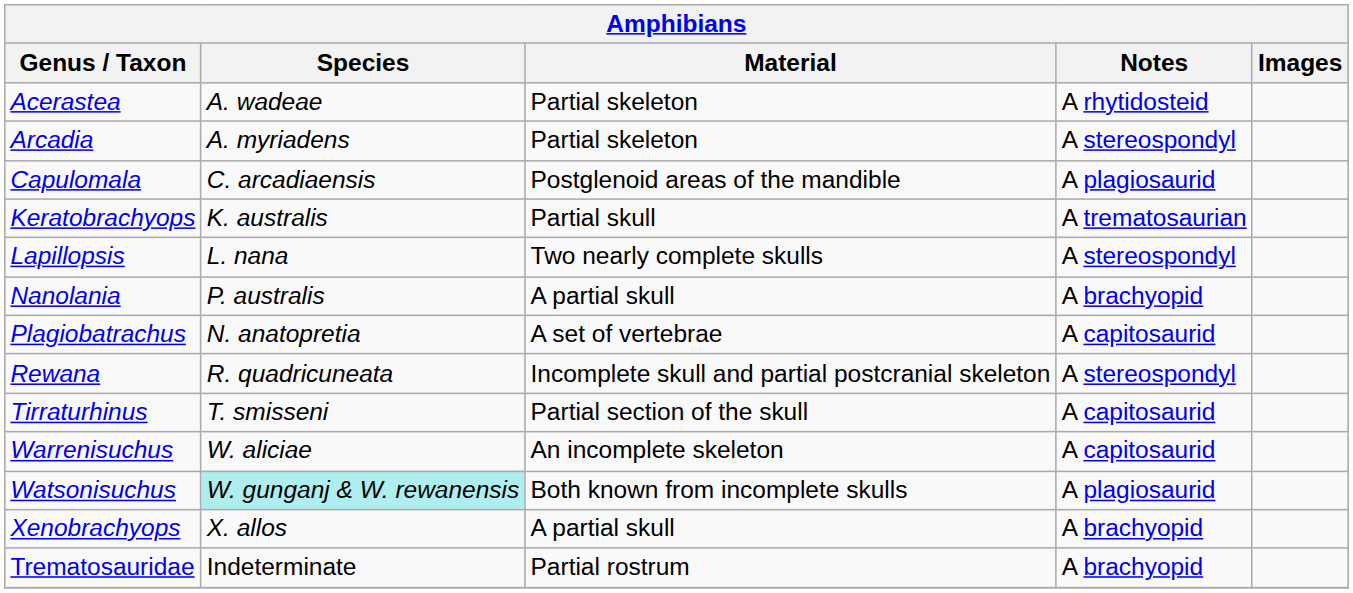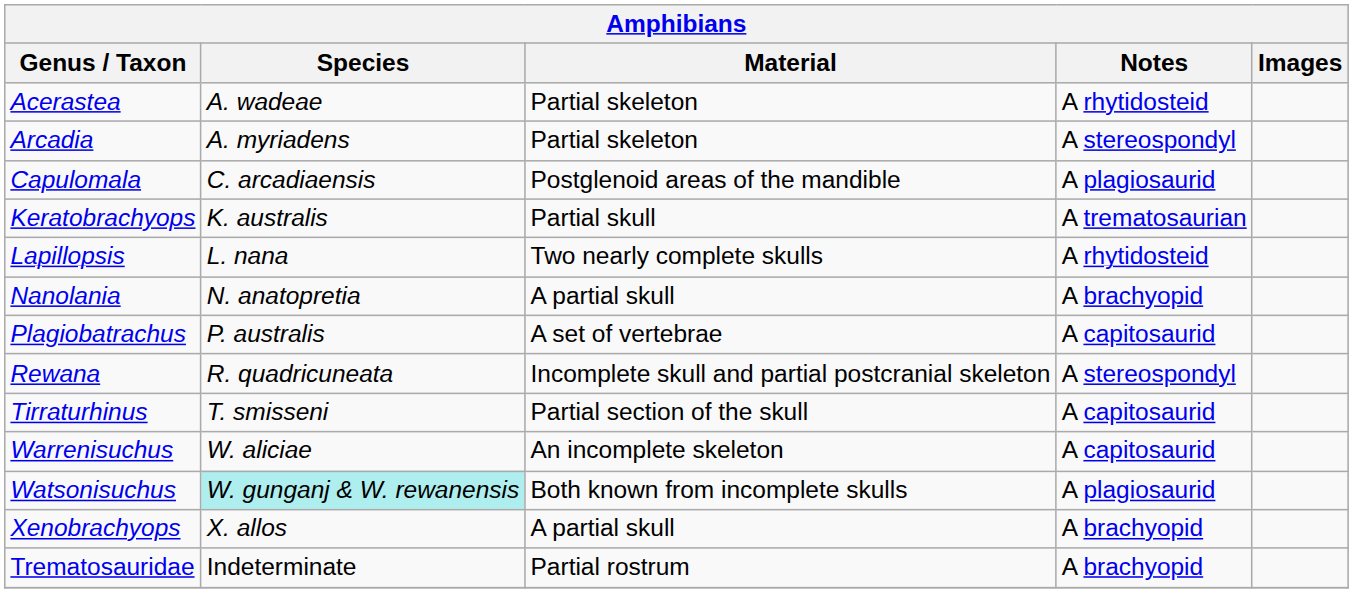 <table class="wikitable" align="center">
 <tr>
 <th colspan="5" align="center"><strong><a href='#'>Amphibians</a></strong></th>
 </tr>
 <tr>
 <th>Genus / Taxon</th>
 <th>Species</th>
 <th>Material</th>
 <th>Notes</th>
 <th>Images</th>
 </tr>
 <tr>
 <td><em><a href='#'>Acerastea</a></em></td>
 <td><em>A. wadeae</em></td>
 <td>Partial skeleton</td>
 <td>A <a href='#'>rhytidosteid</a></td>
 <td></td>
 </tr>
 <tr>
 <td><em><a href='#'>Arcadia</a></em></td>
 <td><em>A. myriadens</em></td>
 <td>Partial skeleton</td>
 <td>A <a href='#'>stereospondyl</a></td>
 <td></td>
 </tr>
 <tr>
 <td><em><a href='#'>Capulomala</a></em></td>
 <td><em>C. arcadiaensis</em></td>
 <td>Postglenoid areas of the mandible</td>
 <td>A <a href='#'>plagiosaurid</a></td>
 <td></td>
 </tr>
 <tr>
 <td><em><a href='#'>Keratobrachyops</a></em></td>
 <td><em>K. australis</em></td>
 <td>Partial skull</td>
 <td>A <a href='#'>trematosaurian</a></td>
 <td></td>
 </tr>
 <tr>
 <td><em><a href='#'>Lapillopsis</a></em></td>
 <td><em>L. nana</em></td>
 <td>Two nearly complete skulls</td>
-<td>A <a href='#'>stereospondyl</a></td>
+<td>A <a href='#'>rhytidosteid</a></td>
 <td></td>
 </tr>
 <tr>
 <td><em><a href='#'>Nanolania</a></em></td>
-<td><em>P. australis</em></td>
+<td><em>N. anatopretia</em></td>
 <td>A partial skull</td>
 <td>A <a href='#'>brachyopid</a></td>
 <td></td>
 </tr>
 <tr>
 <td><em><a href='#'>Plagiobatrachus</a></em></td>
-<td><em>N. anatopretia</em></td>
+<td><em>P. australis</em></td>
 <td>A set of vertebrae</td>
 <td>A <a href='#'>capitosaurid</a></td>
 <td></td>
 </tr>
 <tr>
 <td><em><a href='#'>Rewana</a></em></td>
 <td><em>R. quadricuneata</em></td>
 <td>Incomplete skull and partial postcranial skeleton</td>
 <td>A <a href='#'>stereospondyl</a></td>
 <td></td>
 </tr>
 <tr>
 <td><em><a href='#'>Tirraturhinus</a></em></td>
 <td><em>T. smisseni</em></td>
 <td>Partial section of the skull</td>
 <td>A <a href='#'>capitosaurid</a></td>
 <td></td>
 </tr>
 <tr>
 <td><em><a href='#'>Warrenisuchus</a></em></td>
 <td><em>W. aliciae</em></td>
 <td>An incomplete skeleton</td>
 <td>A <a href='#'>capitosaurid</a></td>
 <td></td>
 </tr>
 <tr>
 <td><em><a href='#'>Watsonisuchus</a></em></td>
 <td style="background: paleturquoise;"><em>W. gunganj & W. rewanensis</em></td>
 <td>Both known from incomplete skulls</td>
 <td>A <a href='#'>plagiosaurid</a></td>
 <td></td>
 </tr>
 <tr>
 <td><em><a href='#'>Xenobrachyops</a></em></td>
 <td><em>X. allos</em></td>
 <td>A partial skull</td>
 <td>A <a href='#'>brachyopid</a></td>
 <td></td>
 </tr>
 <tr>
 <td><a href='#'>Trematosauridae</a></td>
 <td>Indeterminate</td>
 <td>Partial rostrum</td>
 <td>A <a href='#'>brachyopid</a></td>
 <td></td>
 </tr>
 <tr>
 </tr>
 </table>
